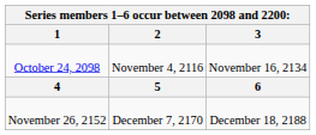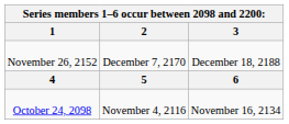 <table class="wikitable collapsible collapsed">
 <tr>
 <th colspan=3>Series members 1–6 occur between 2098 and 2200:</th>
 </tr>
 <tr>
 <th>1</th>
 <th>2</th>
 <th>3</th>
 </tr>
 <tr style="text-align:center;">
-<td><br><a href='#'>October 24, 2098</a></td>
-<td><br>November 4, 2116</td>
-<td><br>November 16, 2134</td>
+<td><br>November 26, 2152</td>
+<td><br>December 7, 2170</td>
+<td><br>December 18, 2188</td>
 </tr>
 <tr>
 <th>4</th>
 <th>5</th>
 <th>6</th>
 </tr>
 <tr style="text-align:center;">
-<td><br>November 26, 2152</td>
-<td><br>December 7, 2170</td>
-<td><br>December 18, 2188</td>
+<td><br><a href='#'>October 24, 2098</a></td>
+<td><br>November 4, 2116</td>
+<td><br>November 16, 2134</td>
 </tr>
 </table>
